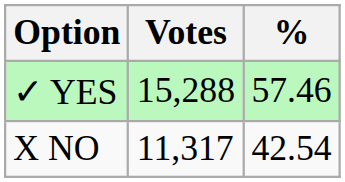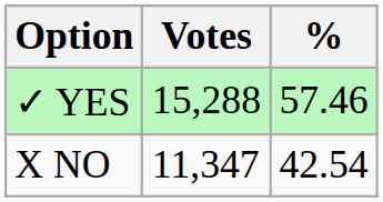 <table class="wikitable">
 <tr>
 <th>Option</th>
 <th>Votes</th>
 <th>%</th>
 </tr>
 <tr>
 <td style=background:#bbf8be>✓ YES</td>
 <td style=background:#bbf8be>15,288</td>
 <td style=background:#bbf8be>57.46</td>
 </tr>
 <tr>
 <td>X NO</td>
-<td>11,317</td>
+<td>11,347</td>
 <td>42.54</td>
 </tr>
 </table>
